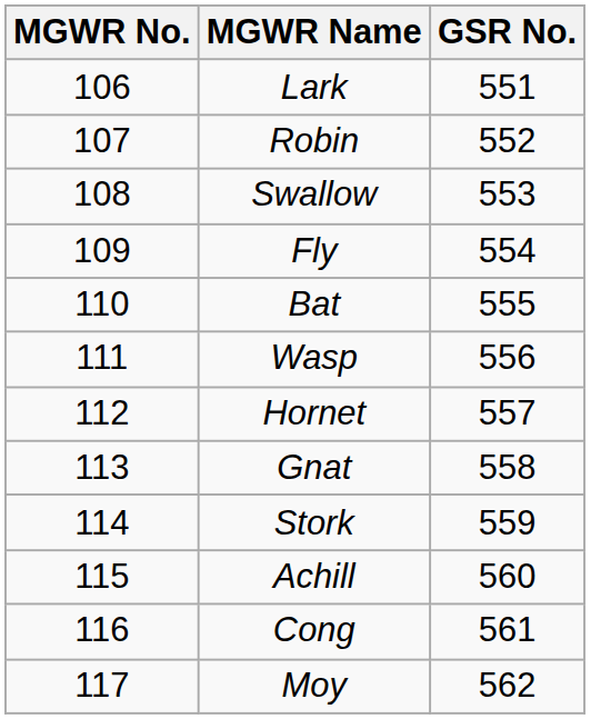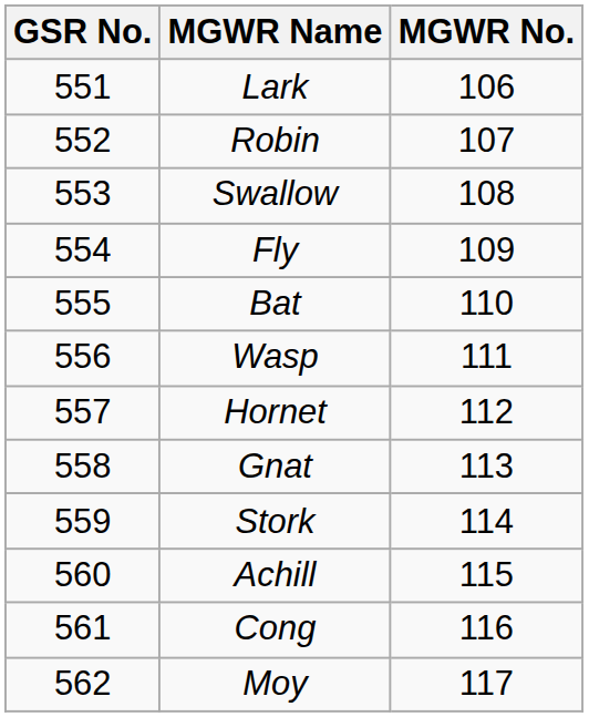 <table class="wikitable" style=text-align:center>
 <tr>
+<th>GSR No.</th>
+<th>MGWR Name</th>
 <th>MGWR No.</th>
-<th>MGWR Name</th>
-<th>GSR No.</th>
 </tr>
 <tr>
+<td>551</td>
+<td><em>Lark</em></td>
 <td>106</td>
-<td><em>Lark</em></td>
-<td>551</td>
 </tr>
 <tr>
+<td>552</td>
+<td><em>Robin</em></td>
 <td>107</td>
-<td><em>Robin</em></td>
-<td>552</td>
 </tr>
 <tr>
+<td>553</td>
+<td><em>Swallow</em></td>
 <td>108</td>
-<td><em>Swallow</em></td>
-<td>553</td>
 </tr>
 <tr>
+<td>554</td>
+<td><em>Fly</em></td>
 <td>109</td>
-<td><em>Fly</em></td>
-<td>554</td>
 </tr>
 <tr>
+<td>555</td>
+<td><em>Bat</em></td>
 <td>110</td>
-<td><em>Bat</em></td>
-<td>555</td>
 </tr>
 <tr>
+<td>556</td>
+<td><em>Wasp</em></td>
 <td>111</td>
-<td><em>Wasp</em></td>
-<td>556</td>
 </tr>
 <tr>
+<td>557</td>
+<td><em>Hornet</em></td>
 <td>112</td>
-<td><em>Hornet</em></td>
-<td>557</td>
 </tr>
 <tr>
+<td>558</td>
+<td><em>Gnat</em></td>
 <td>113</td>
-<td><em>Gnat</em></td>
-<td>558</td>
 </tr>
 <tr>
+<td>559</td>
+<td><em>Stork</em></td>
 <td>114</td>
-<td><em>Stork</em></td>
-<td>559</td>
 </tr>
 <tr>
+<td>560</td>
+<td><em>Achill</em></td>
 <td>115</td>
-<td><em>Achill</em></td>
-<td>560</td>
 </tr>
 <tr>
+<td>561</td>
+<td><em>Cong</em></td>
 <td>116</td>
-<td><em>Cong</em></td>
-<td>561</td>
 </tr>
 <tr>
+<td>562</td>
+<td><em>Moy</em></td>
 <td>117</td>
-<td><em>Moy</em></td>
-<td>562</td>
 </tr>
 </table>
